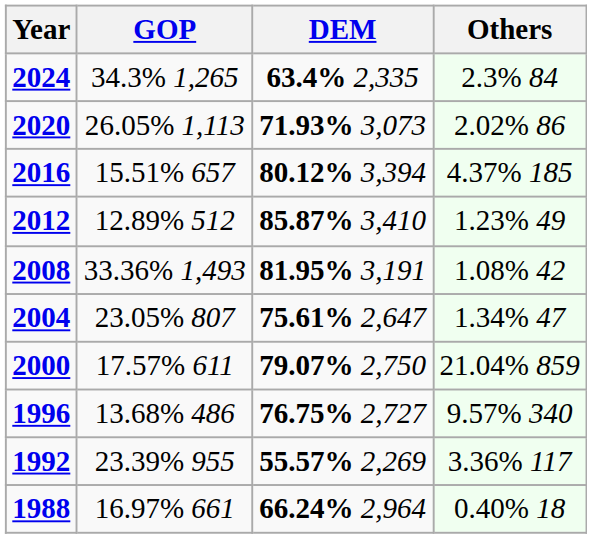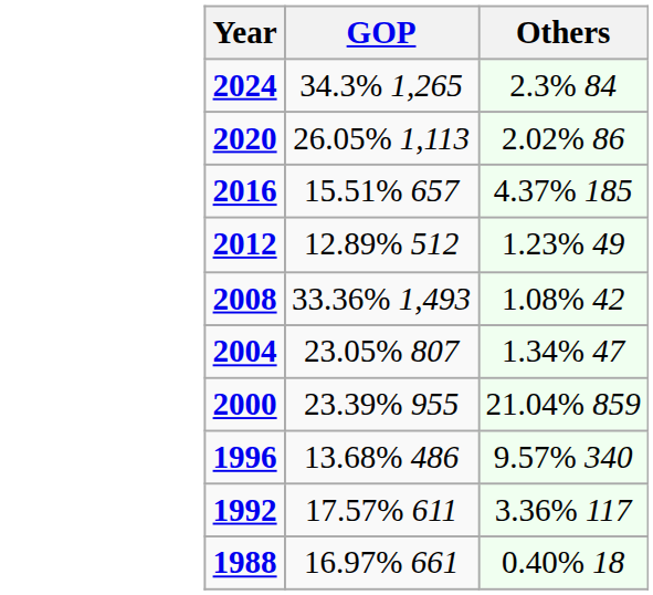 <table class="wikitable" class="toccolours" style="float:right; margin:1em 0 1em 1em; font-size:95%;">
 <tr>
 <th>Year</th>
 <th><a href='#'>GOP</a></th>
-<th><a href='#'>DEM</a></th>
 <th>Others</th>
 </tr>
 <tr>
 <td style="text-align:center"; ><strong><a href='#'>2024</a></strong></td>
 <td style="text-align:center"; >34.3% <em>1,265</em></td>
-<td style="text-align:center"; ><strong>63.4%</strong> <em>2,335</em></td>
 <td style="text-align:center; background:honeyDew;">2.3% <em>84</em></td>
 </tr>
 <tr>
 <td style="text-align:center"; ><strong><a href='#'>2020</a></strong></td>
 <td style="text-align:center"; >26.05% <em>1,113</em></td>
-<td style="text-align:center"; ><strong>71.93%</strong> <em>3,073</em></td>
 <td style="text-align:center; background:honeyDew;">2.02% <em>86</em></td>
 </tr>
 <tr>
 <td style="text-align:center"; ><strong><a href='#'>2016</a></strong></td>
 <td style="text-align:center"; >15.51% <em>657</em></td>
-<td style="text-align:center"; ><strong>80.12%</strong> <em>3,394</em></td>
 <td style="text-align:center; background:honeyDew;">4.37% <em>185</em></td>
 </tr>
 <tr>
 <td style="text-align:center"; ><strong><a href='#'>2012</a></strong></td>
 <td style="text-align:center"; >12.89% <em>512</em></td>
-<td style="text-align:center"; ><strong>85.87%</strong> <em>3,410</em></td>
 <td style="text-align:center; background:honeyDew;">1.23% <em>49</em></td>
 </tr>
 <tr>
 <td style="text-align:center"; ><strong><a href='#'>2008</a></strong></td>
 <td style="text-align:center"; >33.36% <em>1,493</em></td>
-<td style="text-align:center"; ><strong>81.95%</strong> <em>3,191</em></td>
 <td style="text-align:center; background:honeyDew;">1.08% <em>42</em></td>
 </tr>
 <tr>
 <td style="text-align:center"; ><strong><a href='#'>2004</a></strong></td>
 <td style="text-align:center"; >23.05% <em>807</em></td>
-<td style="text-align:center"; ><strong>75.61%</strong> <em>2,647</em></td>
 <td style="text-align:center; background:honeyDew;">1.34% <em>47</em></td>
 </tr>
 <tr>
 <td style="text-align:center"; ><strong><a href='#'>2000</a></strong></td>
-<td style="text-align:center"; >17.57% <em>611</em></td>
-<td style="text-align:center"; ><strong>79.07%</strong> <em>2,750</em></td>
+<td style="text-align:center"; >23.39% <em>955</em></td>
 <td style="text-align:center; background:honeyDew;">21.04% <em>859</em></td>
 </tr>
 <tr>
 <td style="text-align:center"; ><strong><a href='#'>1996</a></strong></td>
 <td style="text-align:center"; >13.68% <em>486</em></td>
-<td style="text-align:center"; ><strong>76.75%</strong> <em>2,727</em></td>
 <td style="text-align:center; background:honeyDew;">9.57% <em>340</em></td>
 </tr>
 <tr>
 <td style="text-align:center"; ><strong><a href='#'>1992</a></strong></td>
-<td style="text-align:center"; >23.39% <em>955</em></td>
-<td style="text-align:center"; ><strong>55.57%</strong> <em>2,269</em></td>
+<td style="text-align:center"; >17.57% <em>611</em></td>
 <td style="text-align:center; background:honeyDew;">3.36% <em>117</em></td>
 </tr>
 <tr>
 <td style="text-align:center"; ><strong><a href='#'>1988</a></strong></td>
 <td style="text-align:center"; >16.97% <em>661</em></td>
-<td style="text-align:center"; ><strong>66.24%</strong> <em>2,964</em></td>
 <td style="text-align:center; background:honeyDew;">0.40% <em>18</em></td>
 </tr>
 </table>
